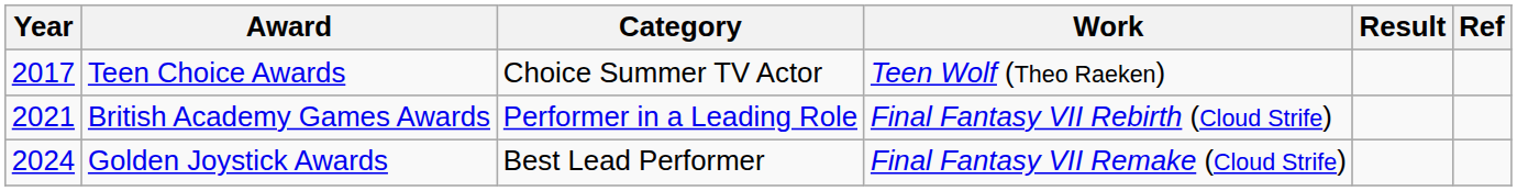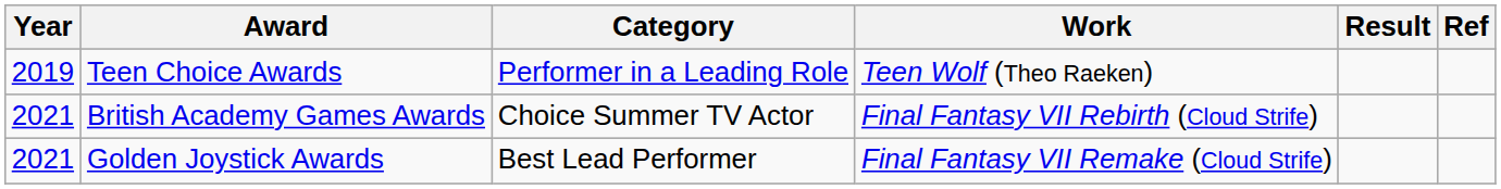 <table class="wikitable">
 <tr>
 <th>Year</th>
 <th>Award</th>
 <th>Category</th>
 <th>Work</th>
 <th>Result</th>
 <th>Ref</th>
 </tr>
 <tr>
-<td><a href='#'>2017</a></td>
+<td><a href='#'>2019</a></td>
 <td><a href='#'>Teen Choice Awards</a></td>
-<td>Choice Summer TV Actor</td>
+<td><a href='#'>Performer in a Leading Role</a></td>
 <td><em><a href='#'>Teen Wolf</a></em> (<small>Theo Raeken</small>)</td>
 <td></td>
 <td></td>
 </tr>
 <tr>
 <td><a href='#'>2021</a></td>
 <td><a href='#'>British Academy Games Awards</a></td>
-<td><a href='#'>Performer in a Leading Role</a></td>
+<td>Choice Summer TV Actor</td>
 <td><em><a href='#'>Final Fantasy VII Rebirth</a></em> (<small><a href='#'>Cloud Strife</a></small>)</td>
 <td></td>
 <td></td>
 </tr>
 <tr>
-<td><a href='#'>2024</a></td>
+<td><a href='#'>2021</a></td>
 <td><a href='#'>Golden Joystick Awards</a></td>
 <td>Best Lead Performer</td>
 <td><em><a href='#'>Final Fantasy VII Remake</a></em> (<small><a href='#'>Cloud Strife</a></small>)</td>
 <td></td>
 <td></td>
 </tr>
 </table>
